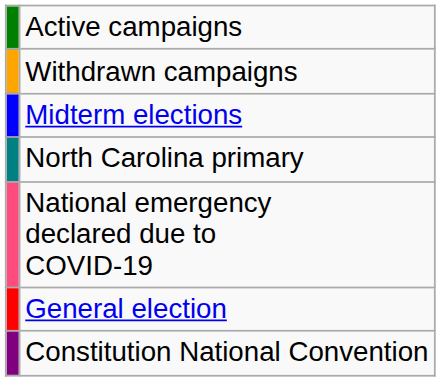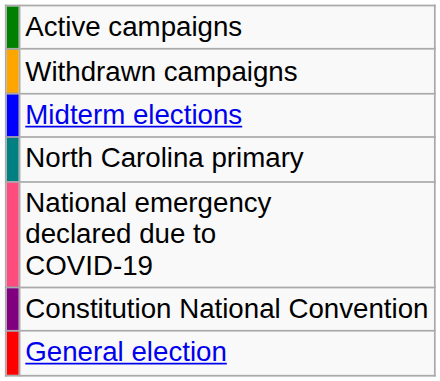 <table class="wikitable"  style="float:right; margin:5px">
 <tr>
 <td style="background:green;"></td>
 <td>Active campaigns</td>
 </tr>
 <tr>
 <td style="background:orange;"></td>
 <td>Withdrawn campaigns</td>
 </tr>
 <tr>
 <td style="background:#0000FF;"></td>
 <td><a href='#'>Midterm elections</a></td>
 </tr>
 <tr>
 <td style="background:teal;"></td>
 <td>North Carolina primary</td>
 </tr>
 <tr>
 <td style="background:#FF4C7F;"></td>
 <td>National emergency <br>declared due to<br>COVID-19</td>
 </tr>
 <tr>
+<td style="background:purple;"></td>
+<td>Constitution National Convention</td>
+</tr>
+<tr>
 <td style="background:red;"></td>
 <td><a href='#'>General election</a></td>
 </tr>
-<tr>
-<td style="background:purple;"></td>
-<td>Constitution National Convention</td>
-</tr>
 </table>
